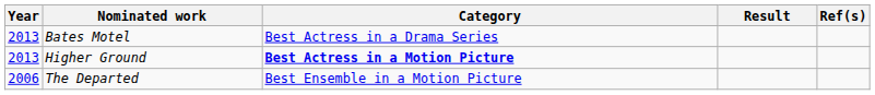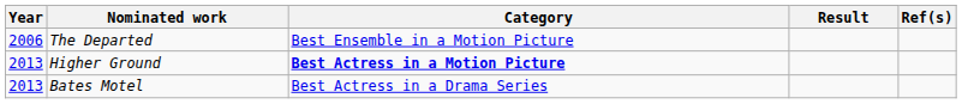 <table class="wikitable">
 <tr>
 <th width=4%>Year</th>
 <th width=27%>Nominated work</th>
 <th width=57%>Category</th>
 <th width=12%>Result</th>
 <th width=4%>Ref(s)</th>
 </tr>
 <tr>
-<td><a href='#'>2013</a></td>
-<td><em>Bates Motel</em></td>
-<td><a href='#'>Best Actress in a Drama Series</a></td>
+<td><a href='#'>2006</a></td>
+<td><em>The Departed</em></td>
+<td><a href='#'>Best Ensemble in a Motion Picture</a></td>
 <td></td>
 <td></td>
 </tr>
 <tr>
 <td><a href='#'>2013</a></td>
 <td><em>Higher Ground</em></td>
 <td><strong><a href='#'>Best Actress in a Motion Picture</a></strong></td>
 <td></td>
 <td></td>
 </tr>
 <tr>
-<td><a href='#'>2006</a></td>
-<td><em>The Departed</em></td>
-<td><a href='#'>Best Ensemble in a Motion Picture</a></td>
+<td><a href='#'>2013</a></td>
+<td><em>Bates Motel</em></td>
+<td><a href='#'>Best Actress in a Drama Series</a></td>
 <td></td>
 <td></td>
 </tr>
 </table>
